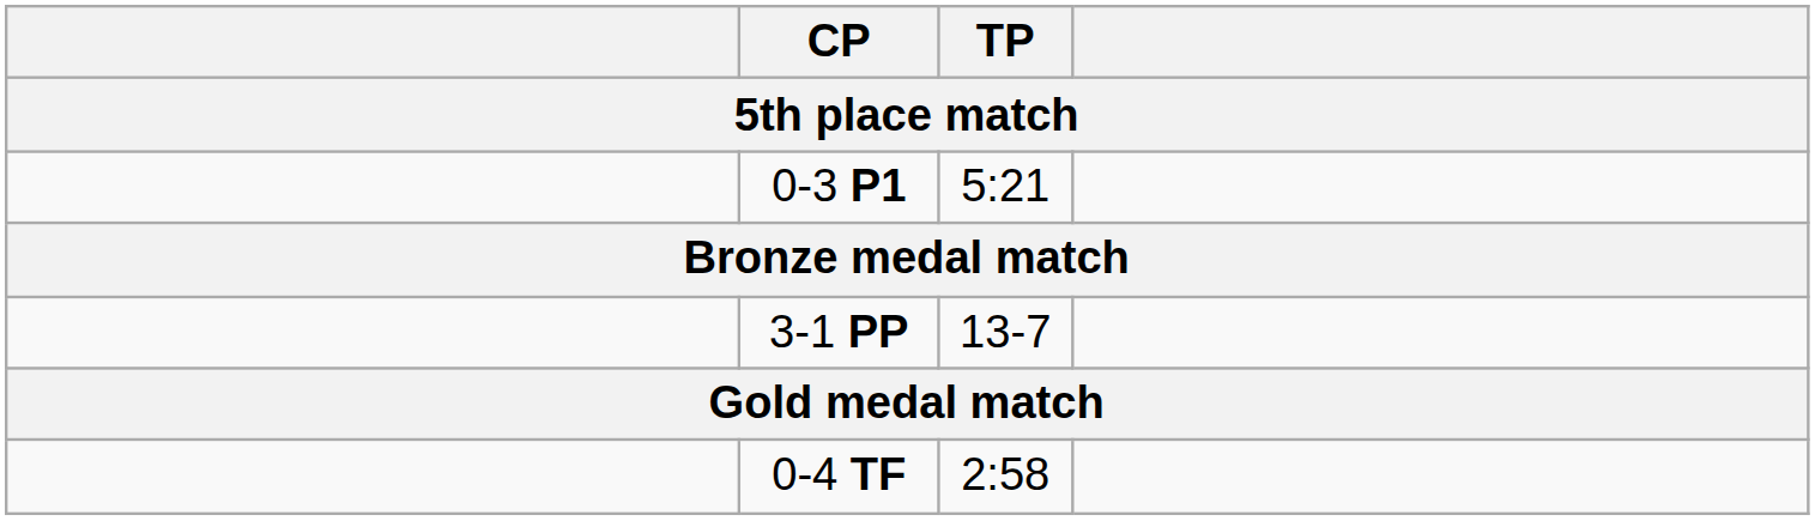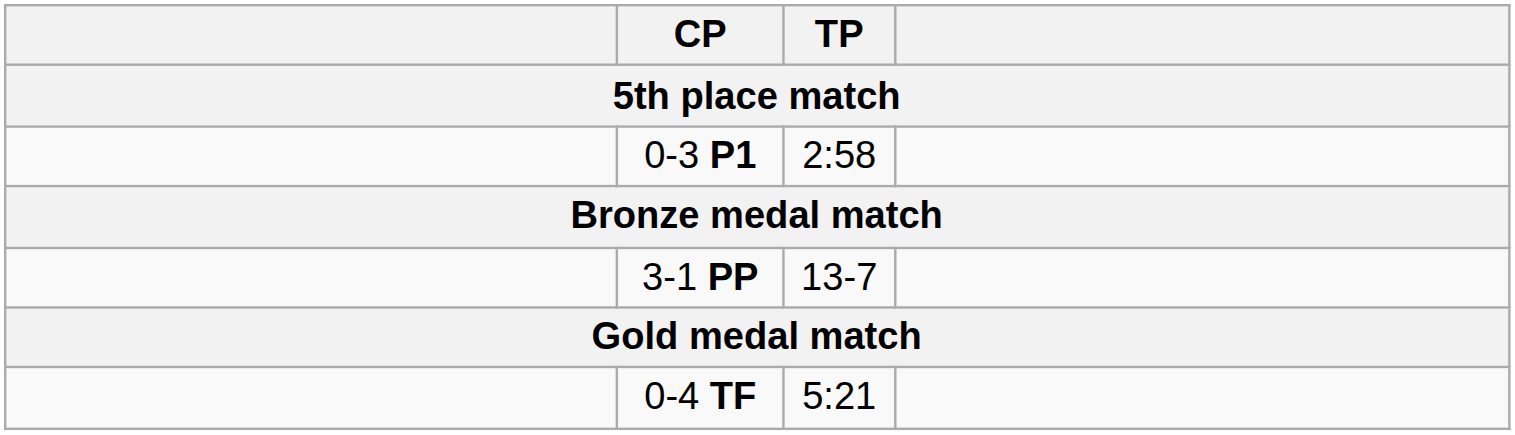 <table class="wikitable" style="text-align: center;" |>
 <tr>
 <th width="250"></th>
 <th width="62">CP</th>
 <th width="40">TP</th>
 <th width="250"></th>
 </tr>
 <tr>
 <th colspan="5">5th place match</th>
 </tr>
 <tr>
 <td style="text-align:left;"></td>
 <td>0-3 <strong>P1</strong></td>
-<td>5:21</td>
+<td>2:58</td>
 <td style="text-align:left;"><strong></strong></td>
 </tr>
 <tr>
 <th colspan="5">Bronze medal match</th>
 </tr>
 <tr>
 <td style="text-align:left;"><strong></strong></td>
 <td>3-1 <strong>PP</strong></td>
 <td>13-7</td>
 <td style="text-align:left;"></td>
 </tr>
 <tr>
 <th colspan="5">Gold medal match</th>
 </tr>
 <tr>
 <td style="text-align:left;"></td>
 <td>0-4 <strong>TF</strong></td>
-<td>2:58</td>
+<td>5:21</td>
 <td style="text-align:left;"><strong></strong></td>
 </tr>
 </table>
